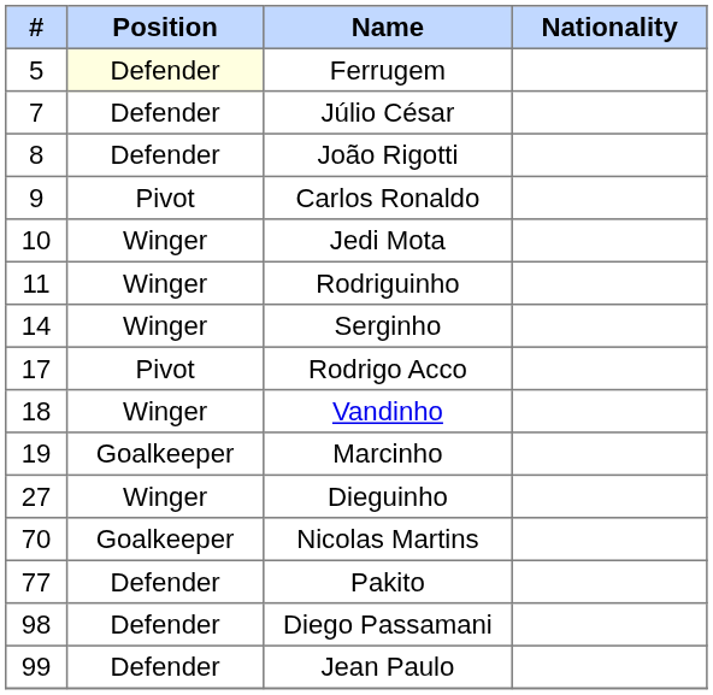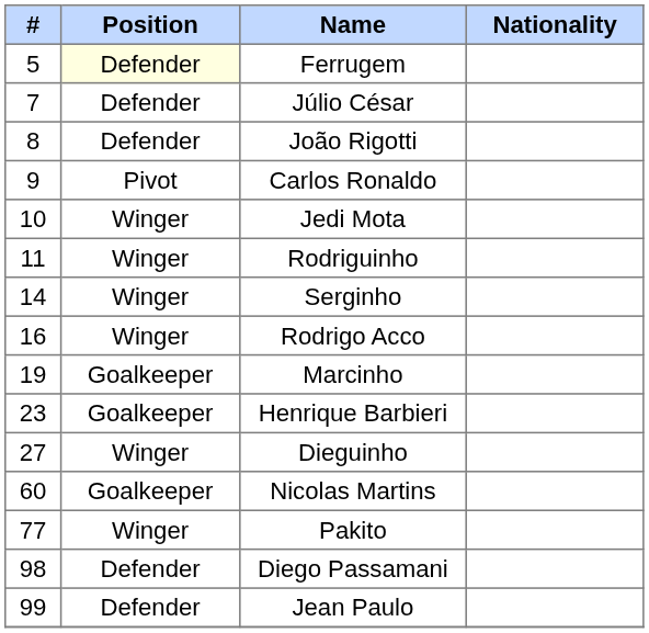 <table border=1 style="border-collapse:collapse; font-size:90%;" cellpadding=3 cellspacing=0 width=30%>
 <tr bgcolor=#C1D8FF>
 <th width=2%>#</th>
 <th width=5%>Position</th>
 <th width=10%>Name</th>
 <th width=5%>Nationality</th>
 </tr>
 <tr align=center>
 <td>5</td>
 <td style="background: lightyellow;">Defender</td>
 <td>Ferrugem</td>
 <td></td>
 </tr>
 <tr align=center>
 <td>7</td>
 <td>Defender</td>
 <td>Júlio César</td>
 <td></td>
 </tr>
 <tr align=center>
 <td>8</td>
 <td>Defender</td>
 <td>João Rigotti</td>
 <td></td>
 </tr>
 <tr align=center>
 <td>9</td>
 <td>Pivot</td>
 <td>Carlos Ronaldo</td>
 <td></td>
 </tr>
 <tr align=center>
 <td>10</td>
 <td>Winger</td>
 <td>Jedi Mota</td>
 <td></td>
 </tr>
 <tr align=center>
 <td>11</td>
 <td>Winger</td>
 <td>Rodriguinho</td>
 <td></td>
 </tr>
 <tr align=center>
 <td>14</td>
 <td>Winger</td>
 <td>Serginho</td>
 <td></td>
 </tr>
 <tr align=center>
-<td>17</td>
-<td>Pivot</td>
+<td>16</td>
+<td>Winger</td>
 <td>Rodrigo Acco</td>
-<td></td>
-</tr>
-<tr align=center>
-<td>18</td>
-<td>Winger</td>
-<td><a href='#'>Vandinho</a></td>
 <td></td>
 </tr>
 <tr align=center>
 <td>19</td>
 <td>Goalkeeper</td>
 <td>Marcinho</td>
 <td></td>
 </tr>
 <tr align=center>
+<td>23</td>
+<td>Goalkeeper</td>
+<td>Henrique Barbieri</td>
+<td></td>
+</tr>
+<tr align=center>
 <td>27</td>
 <td>Winger</td>
 <td>Dieguinho</td>
 <td></td>
 </tr>
 <tr align=center>
-<td>70</td>
+<td>60</td>
 <td>Goalkeeper</td>
 <td>Nicolas Martins</td>
 <td></td>
 </tr>
 <tr align=center>
 <td>77</td>
-<td>Defender</td>
+<td>Winger</td>
 <td>Pakito</td>
 <td></td>
 </tr>
 <tr align=center>
 <td>98</td>
 <td>Defender</td>
 <td>Diego Passamani</td>
 <td></td>
 </tr>
 <tr align=center>
 <td>99</td>
 <td>Defender</td>
 <td>Jean Paulo</td>
 <td></td>
 </tr>
 <tr align=center>
 </tr>
 </table>
